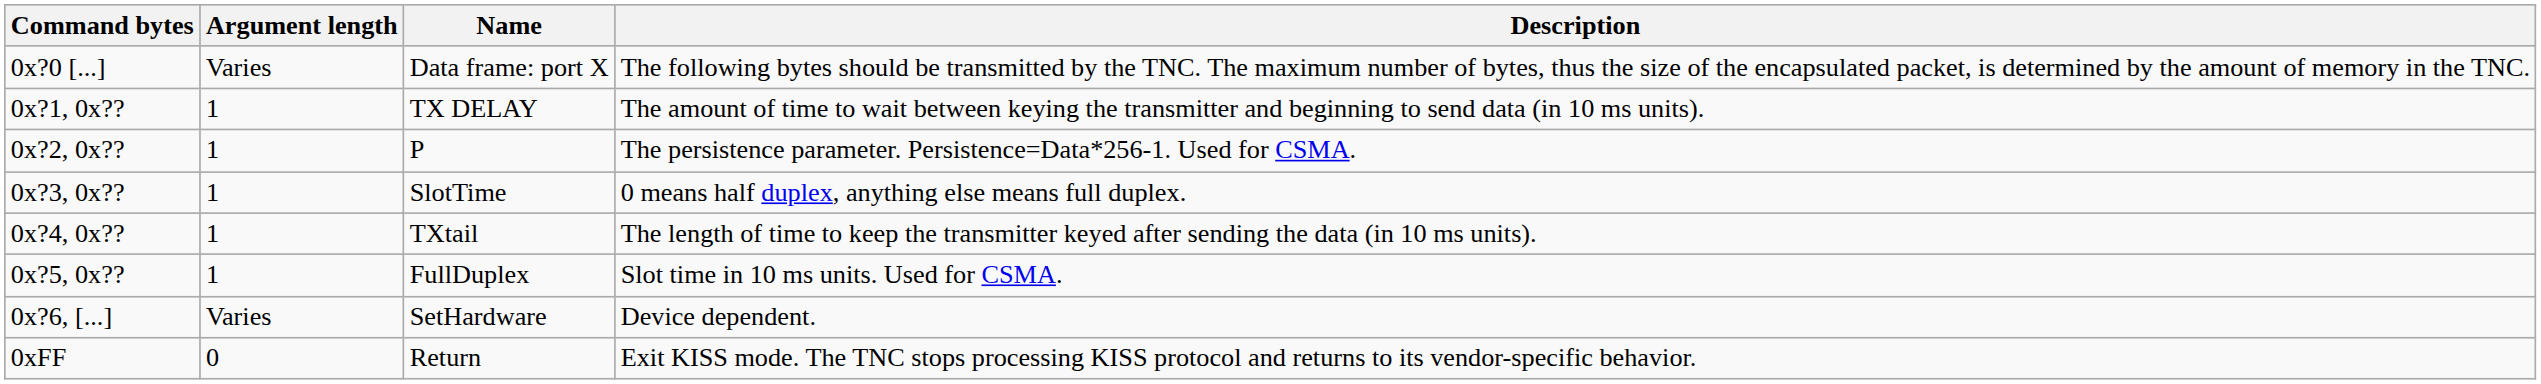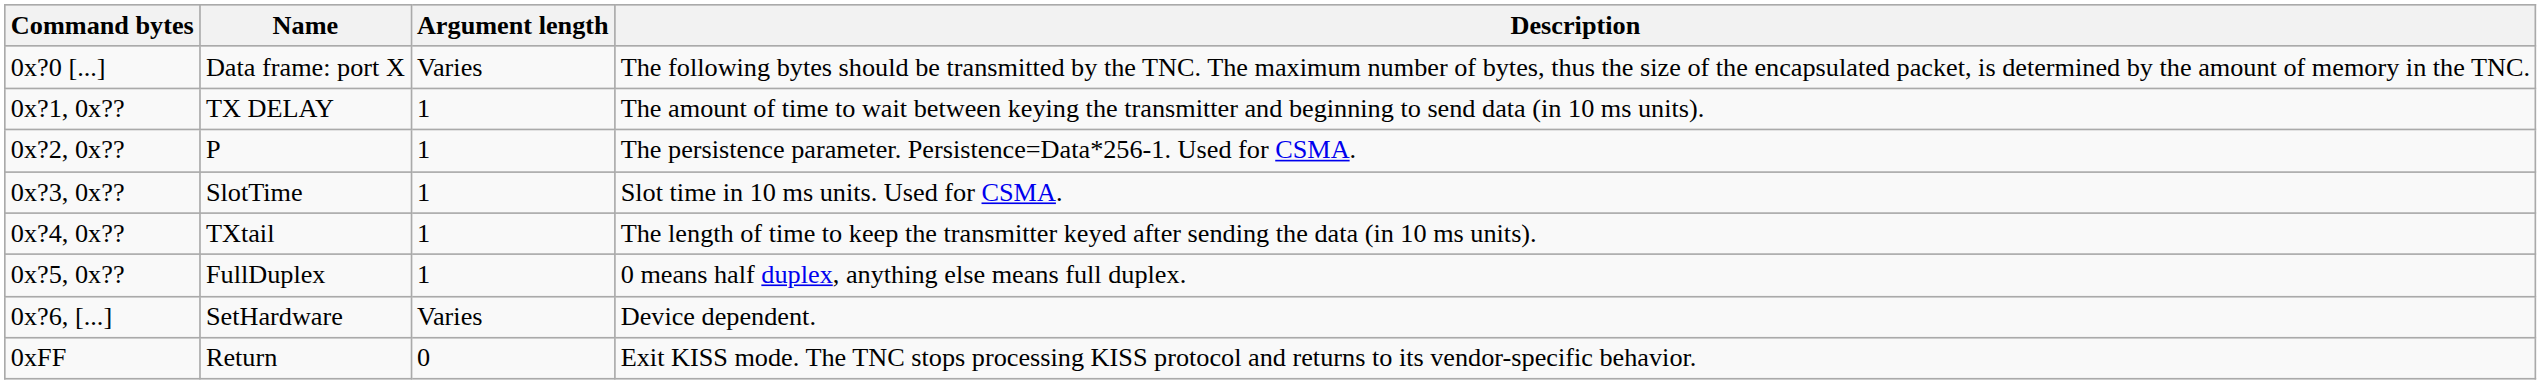 <table class="wikitable">
 <tr>
 <th>Command bytes</th>
+<th>Name</th>
 <th>Argument length</th>
-<th>Name</th>
 <th>Description</th>
 </tr>
 <tr>
 <td>0x?0 [...]</td>
+<td>Data frame: port X</td>
 <td>Varies</td>
-<td>Data frame: port X</td>
 <td>The following bytes should be transmitted by the TNC.  The maximum number of bytes, thus the size of the encapsulated packet, is determined by the amount of memory in the TNC.</td>
 </tr>
 <tr>
 <td>0x?1, 0x??</td>
+<td>TX DELAY</td>
 <td>1</td>
-<td>TX DELAY</td>
 <td>The amount of time to wait between keying the transmitter and beginning to send data (in 10 ms units).</td>
 </tr>
 <tr>
 <td>0x?2, 0x??</td>
+<td>P</td>
 <td>1</td>
-<td>P</td>
 <td>The persistence parameter.  Persistence=Data*256-1.  Used for <a href='#'>CSMA</a>.</td>
 </tr>
 <tr>
 <td>0x?3, 0x??</td>
+<td>SlotTime</td>
 <td>1</td>
-<td>SlotTime</td>
-<td>0 means half <a href='#'>duplex</a>, anything else means full duplex.</td>
+<td>Slot time in 10 ms units.  Used for <a href='#'>CSMA</a>.</td>
 </tr>
 <tr>
 <td>0x?4, 0x??</td>
+<td>TXtail</td>
 <td>1</td>
-<td>TXtail</td>
 <td>The length of time to keep the transmitter keyed after sending the data (in 10 ms units).</td>
 </tr>
 <tr>
 <td>0x?5, 0x??</td>
+<td>FullDuplex</td>
 <td>1</td>
-<td>FullDuplex</td>
-<td>Slot time in 10 ms units.  Used for <a href='#'>CSMA</a>.</td>
+<td>0 means half <a href='#'>duplex</a>, anything else means full duplex.</td>
 </tr>
 <tr>
 <td>0x?6, [...]</td>
+<td>SetHardware</td>
 <td>Varies</td>
-<td>SetHardware</td>
 <td>Device dependent.</td>
 </tr>
 <tr>
 <td>0xFF</td>
+<td>Return</td>
 <td>0</td>
-<td>Return</td>
 <td>Exit KISS mode. The TNC stops processing KISS protocol and returns to its vendor-specific behavior.</td>
 </tr>
 </table>
